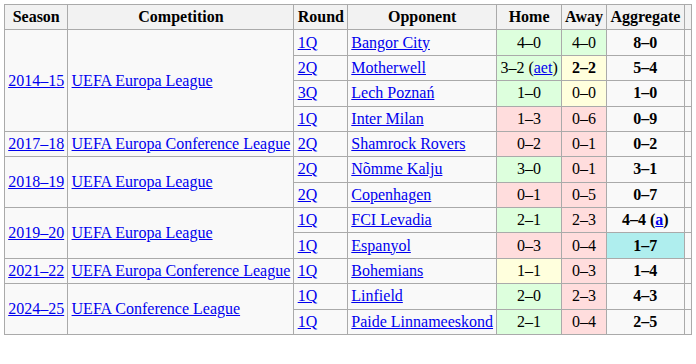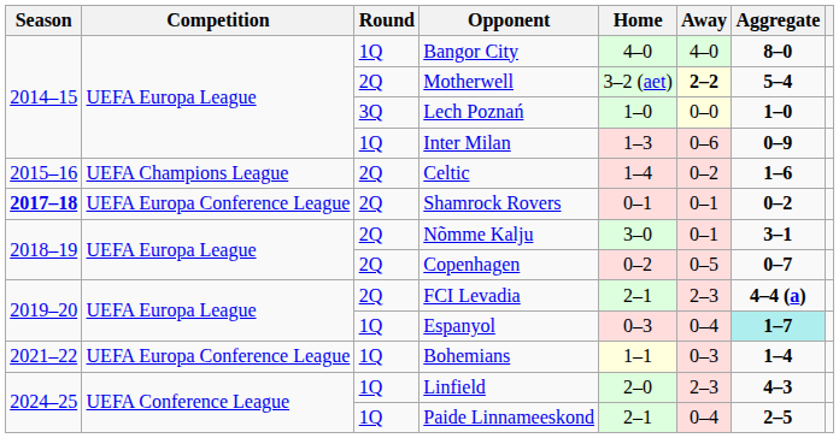 <table class="wikitable" style="text-align:left">
 <tr>
 <th>Season</th>
 <th>Competition</th>
 <th>Round</th>
 <th>Opponent</th>
 <th>Home</th>
 <th>Away</th>
 <th>Aggregate</th>
 <th></th>
 </tr>
 <tr>
 <td rowspan="4"><a href='#'>2014–15</a></td>
 <td rowspan="4"><a href='#'>UEFA Europa League</a></td>
 <td><a href='#'>1Q</a></td>
 <td> <a href='#'>Bangor City</a></td>
 <td bgcolor="#ddffdd" style="text-align:center;">4–0</td>
 <td bgcolor="#ddffdd" style="text-align:center;">4–0</td>
 <td style="text-align:center;"><strong>8–0</strong></td>
 <td></td>
 </tr>
 <tr>
 <td><a href='#'>2Q</a></td>
 <td> <a href='#'>Motherwell</a></td>
 <td bgcolor="#ddffdd" style="text-align:center;">3–2 (<a href='#'>aet</a>)</td>
 <td bgcolor="#ffffdd" style="text-align:center;"><strong>2–2</strong></td>
 <td style="text-align:center;"><strong>5–4</strong></td>
 <td></td>
 </tr>
 <tr>
 <td><a href='#'>3Q</a></td>
 <td> <a href='#'>Lech Poznań</a></td>
 <td bgcolor="#ddffdd" style="text-align:center;">1–0</td>
 <td bgcolor="#ffffdd" style="text-align:center;">0–0</td>
 <td style="text-align:center;"><strong>1–0</strong></td>
 <td></td>
 </tr>
 <tr>
 <td><a href='#'>1Q</a></td>
 <td> <a href='#'>Inter Milan</a></td>
 <td bgcolor="#ffdddd" style="text-align:center;">1–3</td>
 <td bgcolor="#ffdddd" style="text-align:center;">0–6</td>
 <td style="text-align:center;"><strong>0–9</strong></td>
 <td></td>
 </tr>
 <tr>
-<td><a href='#'>2017–18</a></td>
+<td><a href='#'>2015–16</a></td>
+<td><a href='#'>UEFA Champions League</a></td>
+<td><a href='#'>2Q</a></td>
+<td> <a href='#'>Celtic</a></td>
+<td bgcolor="#ffdddd" style="text-align:center;">1–4</td>
+<td bgcolor="#ffdddd" style="text-align:center;">0–2</td>
+<td style="text-align:center;"><strong>1–6</strong></td>
+<td></td>
+</tr>
+<tr>
+<td><strong><a href='#'>2017–18</a></strong></td>
 <td><a href='#'>UEFA Europa Conference League</a></td>
 <td><a href='#'>2Q</a></td>
 <td> <a href='#'>Shamrock Rovers</a></td>
-<td bgcolor="#ffdddd" style="text-align:center;">0–2</td>
+<td bgcolor="#ffdddd" style="text-align:center;">0–1</td>
 <td bgcolor="#ffdddd" style="text-align:center;">0–1</td>
 <td style="text-align:center;"><strong>0–2</strong></td>
 <td></td>
 </tr>
 <tr>
 <td rowspan="2"><a href='#'>2018–19</a></td>
 <td rowspan="2"><a href='#'>UEFA Europa League</a></td>
 <td><a href='#'>2Q</a></td>
 <td> <a href='#'>Nõmme Kalju</a></td>
 <td bgcolor="#ddffdd" style="text-align:center;">3–0</td>
 <td bgcolor="#ffdddd" style="text-align:center;">0–1</td>
 <td style="text-align:center;"><strong>3–1</strong></td>
 <td></td>
 </tr>
 <tr>
 <td><a href='#'>2Q</a></td>
 <td> <a href='#'>Copenhagen</a></td>
-<td bgcolor="#ffdddd" style="text-align:center;">0–1</td>
+<td bgcolor="#ffdddd" style="text-align:center;">0–2</td>
 <td bgcolor="#ffdddd" style="text-align:center;">0–5</td>
 <td style="text-align:center;"><strong>0–7</strong></td>
 <td></td>
 </tr>
 <tr>
 <td rowspan="2"><a href='#'>2019–20</a></td>
 <td rowspan="2"><a href='#'>UEFA Europa League</a></td>
-<td><a href='#'>1Q</a></td>
+<td><a href='#'>2Q</a></td>
 <td> <a href='#'>FCI Levadia</a></td>
 <td bgcolor="#ddffdd" style="text-align:center;">2–1</td>
 <td bgcolor="#ffdddd" style="text-align:center;">2–3</td>
 <td style="text-align:center;"><strong>4–4 (<a href='#'>a</a>)</strong></td>
 <td></td>
 </tr>
 <tr>
 <td><a href='#'>1Q</a></td>
 <td> <a href='#'>Espanyol</a></td>
 <td bgcolor="#ffdddd" style="text-align:center;">0–3</td>
 <td bgcolor="#ffdddd" style="text-align:center;">0–4</td>
 <td style="background: paleturquoise; text-align:center;"><strong>1–7</strong></td>
 <td></td>
 </tr>
 <tr>
 <td><a href='#'>2021–22</a></td>
 <td><a href='#'>UEFA Europa Conference League</a></td>
 <td><a href='#'>1Q</a></td>
 <td> <a href='#'>Bohemians</a></td>
 <td bgcolor="#ffffdd" style="text-align:center;">1–1</td>
 <td bgcolor="#ffdddd" style="text-align:center;">0–3</td>
 <td style="text-align:center;"><strong>1–4</strong></td>
 <td></td>
 </tr>
 <tr>
 <td rowspan="2"><a href='#'>2024–25</a></td>
 <td rowspan="2"><a href='#'>UEFA Conference League</a></td>
 <td><a href='#'>1Q</a></td>
 <td> <a href='#'>Linfield</a></td>
 <td bgcolor="#ddffdd" style="text-align:center;">2–0</td>
 <td bgcolor="#ffdddd" style="text-align:center;">2–3</td>
 <td style="text-align:center;"><strong>4–3</strong></td>
 <td></td>
 </tr>
 <tr>
 <td><a href='#'>1Q</a></td>
 <td> <a href='#'>Paide Linnameeskond</a></td>
 <td bgcolor="#ddffdd" style="text-align:center;">2–1</td>
 <td bgcolor="#ffdddd" style="text-align:center;">0–4</td>
 <td style="text-align:center;"><strong>2–5</strong></td>
 <td></td>
 </tr>
 </table>
